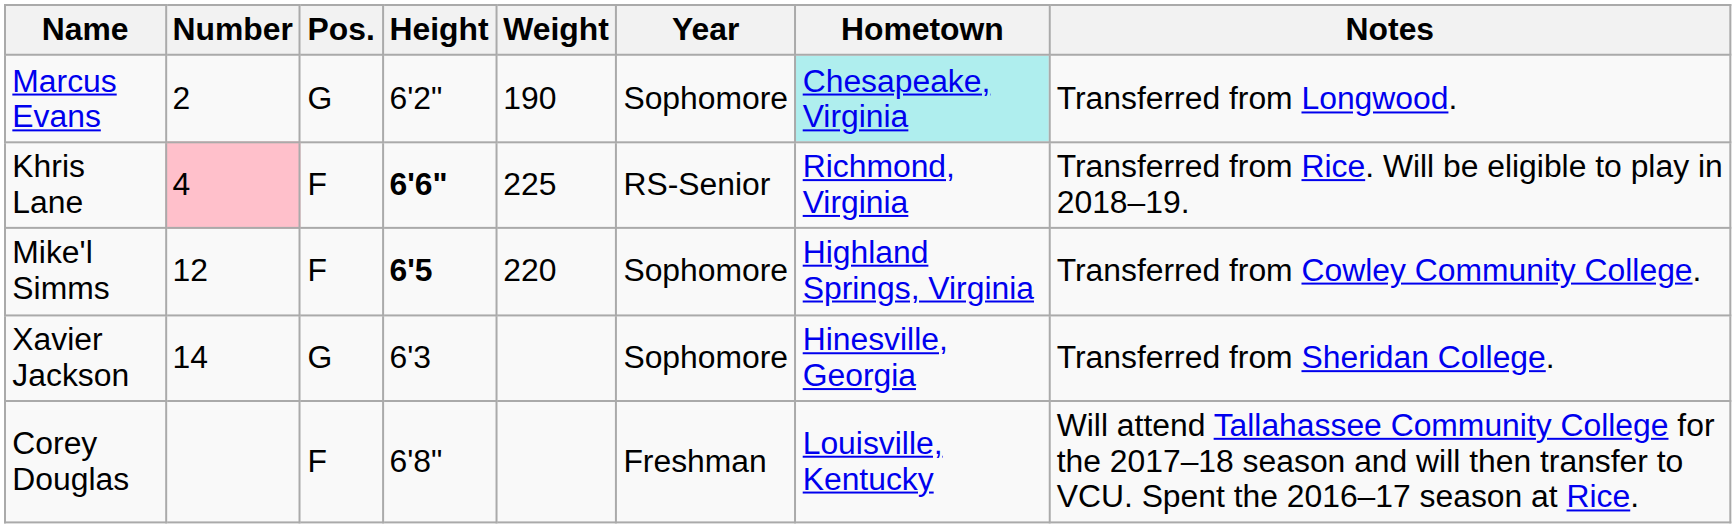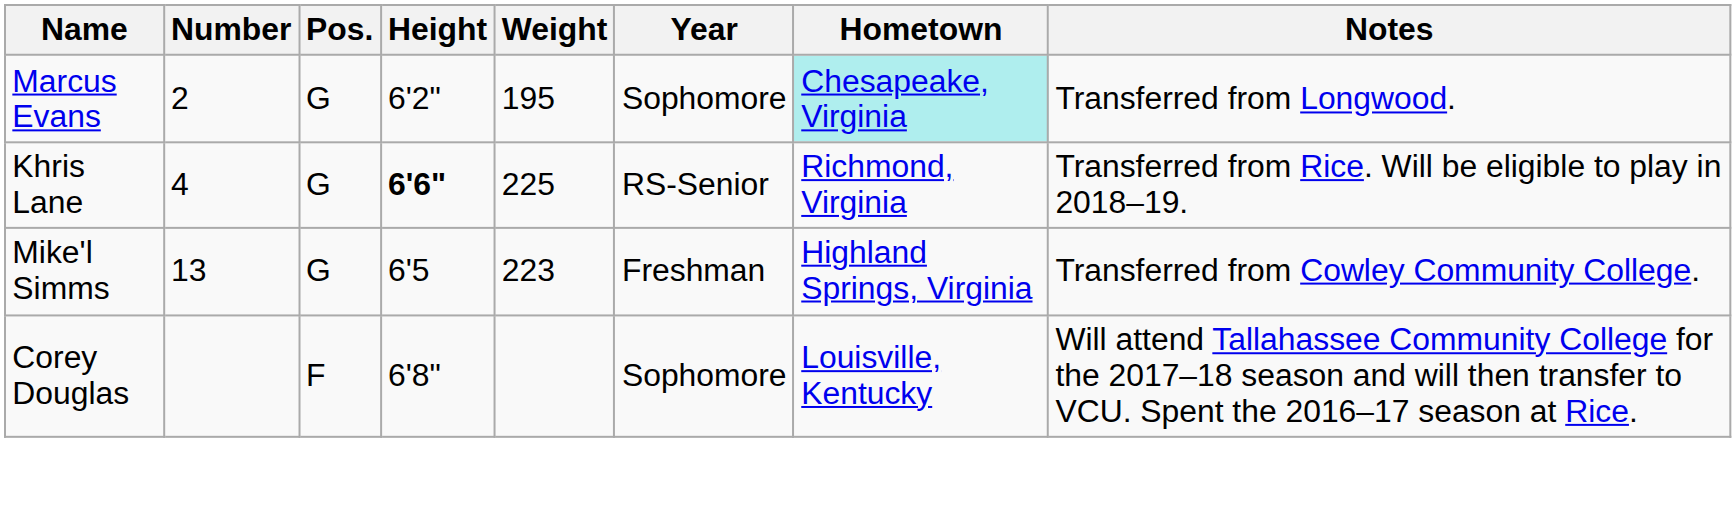 <table class="wikitable sortable" border="1">
 <tr>
 <th>Name</th>
 <th>Number</th>
 <th>Pos.</th>
 <th>Height</th>
 <th>Weight</th>
 <th>Year</th>
 <th>Hometown</th>
 <th class="unsortable">Notes</th>
 </tr>
 <tr>
 <td><a href='#'>Marcus Evans</a></td>
 <td>2</td>
 <td>G</td>
 <td>6'2"</td>
-<td>190</td>
+<td>195</td>
 <td>Sophomore</td>
 <td style="background: paleturquoise;"><a href='#'>Chesapeake, Virginia</a></td>
 <td>Transferred from <a href='#'>Longwood</a>.</td>
 </tr>
 <tr>
 <td>Khris Lane</td>
-<td style="background: pink;">4</td>
-<td>F</td>
+<td>4</td>
+<td>G</td>
 <td><strong>6'6"</strong></td>
 <td>225</td>
 <td>RS-Senior</td>
 <td><a href='#'>Richmond, Virginia</a></td>
 <td>Transferred from <a href='#'>Rice</a>. Will be eligible to play in 2018–19.</td>
 </tr>
 <tr>
 <td>Mike'l Simms</td>
-<td>12</td>
-<td>F</td>
-<td><strong>6'5</strong></td>
-<td>220</td>
-<td>Sophomore</td>
+<td>13</td>
+<td>G</td>
+<td>6'5</td>
+<td>223</td>
+<td>Freshman</td>
 <td><a href='#'>Highland Springs, Virginia</a></td>
 <td>Transferred from <a href='#'>Cowley Community College</a>.</td>
-</tr>
-<tr>
-<td>Xavier Jackson</td>
-<td>14</td>
-<td>G</td>
-<td>6'3</td>
-<td></td>
-<td>Sophomore</td>
-<td><a href='#'>Hinesville, Georgia</a></td>
-<td>Transferred from <a href='#'>Sheridan College</a>.</td>
 </tr>
 <tr>
 <td>Corey Douglas</td>
 <td></td>
 <td>F</td>
 <td>6'8"</td>
 <td></td>
-<td>Freshman</td>
+<td>Sophomore</td>
 <td><a href='#'>Louisville, Kentucky</a></td>
 <td>Will attend <a href='#'>Tallahassee Community College</a> for the 2017–18 season and will then transfer to VCU. Spent the 2016–17 season at <a href='#'>Rice</a>.</td>
 </tr>
 </table>
